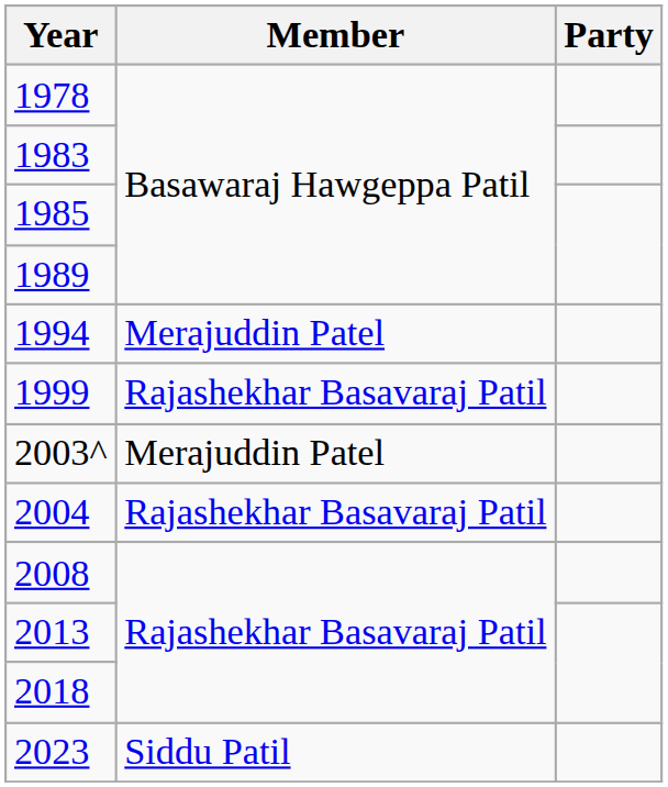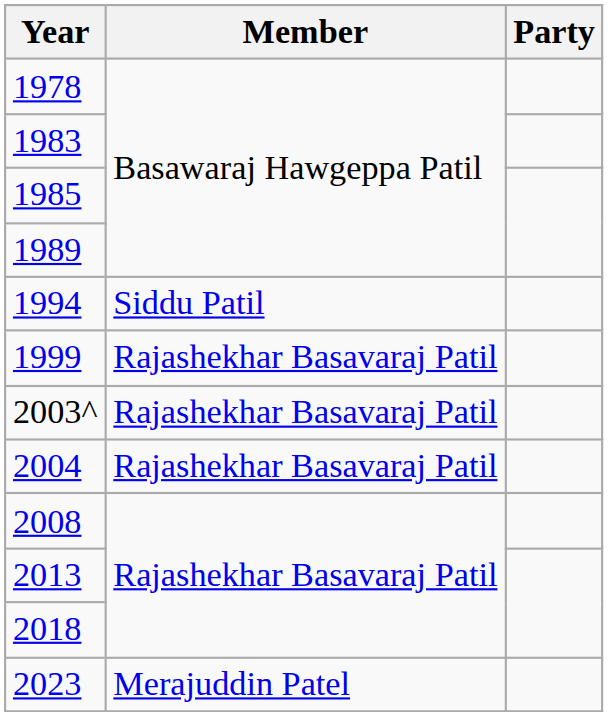 <table class="wikitable sortable">
 <tr>
 <th>Year</th>
 <th>Member</th>
 <th colspan=2>Party</th>
 </tr>
 <tr>
 <td><a href='#'>1978</a></td>
 <td rowspan=4>Basawaraj Hawgeppa Patil</td>
 <td></td>
 </tr>
 <tr>
 <td><a href='#'>1983</a></td>
 <td></td>
 </tr>
 <tr>
 <td><a href='#'>1985</a></td>
 </tr>
 <tr>
 <td><a href='#'>1989</a></td>
 </tr>
 <tr>
 <td><a href='#'>1994</a></td>
-<td><a href='#'>Merajuddin Patel</a></td>
+<td><a href='#'>Siddu Patil</a></td>
 <td></td>
 </tr>
 <tr>
 <td><a href='#'>1999</a></td>
 <td><a href='#'>Rajashekhar Basavaraj Patil</a></td>
 <td></td>
 </tr>
 <tr>
 <td>2003^</td>
-<td>Merajuddin Patel</td>
+<td><a href='#'>Rajashekhar Basavaraj Patil</a></td>
 <td></td>
 </tr>
 <tr>
 <td><a href='#'>2004</a></td>
 <td><a href='#'>Rajashekhar Basavaraj Patil</a></td>
 <td></td>
 </tr>
 <tr>
 <td><a href='#'>2008</a></td>
 <td rowspan=3><a href='#'>Rajashekhar Basavaraj Patil</a></td>
 <td></td>
 </tr>
 <tr>
 <td><a href='#'>2013</a></td>
 </tr>
 <tr>
 <td><a href='#'>2018</a></td>
 </tr>
 <tr>
 <td><a href='#'>2023</a></td>
-<td><a href='#'>Siddu Patil</a></td>
+<td><a href='#'>Merajuddin Patel</a></td>
 <td></td>
 </tr>
 </table>
